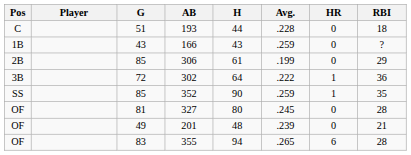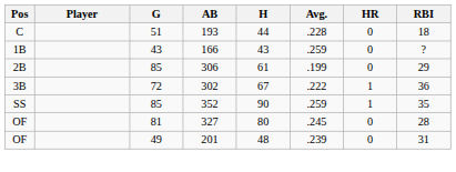 <table class="wikitable sortable">
 <tr>
 <th bgcolor="#DDDDFF" width="5%">Pos</th>
 <th bgcolor="#DDDDFF" width="16%">Player</th>
 <th bgcolor="#DDDDFF" width="9%">G</th>
 <th bgcolor="#DDDDFF" width="9%">AB</th>
 <th bgcolor="#DDDDFF" width="9%">H</th>
 <th bgcolor="#DDDDFF" width="9%">Avg.</th>
 <th bgcolor="#DDDDFF" width="9%">HR</th>
 <th bgcolor="#DDDDFF" width="9%">RBI</th>
 </tr>
 <tr align="center">
 <td>C</td>
 <td></td>
 <td>51</td>
 <td>193</td>
 <td>44</td>
 <td>.228</td>
 <td>0</td>
 <td>18</td>
 </tr>
 <tr align="center">
 <td>1B</td>
 <td></td>
 <td>43</td>
 <td>166</td>
 <td>43</td>
 <td>.259</td>
 <td>0</td>
 <td>?</td>
 </tr>
 <tr align="center">
 <td>2B</td>
 <td></td>
 <td>85</td>
 <td>306</td>
 <td>61</td>
 <td>.199</td>
 <td>0</td>
 <td>29</td>
 </tr>
 <tr align="center">
 <td>3B</td>
 <td></td>
 <td>72</td>
 <td>302</td>
-<td>64</td>
+<td>67</td>
 <td>.222</td>
 <td>1</td>
 <td>36</td>
 </tr>
 <tr align="center">
 <td>SS</td>
 <td></td>
 <td>85</td>
 <td>352</td>
 <td>90</td>
 <td>.259</td>
 <td>1</td>
 <td>35</td>
 </tr>
 <tr align="center">
 <td>OF</td>
 <td></td>
 <td>81</td>
 <td>327</td>
 <td>80</td>
 <td>.245</td>
 <td>0</td>
 <td>28</td>
 </tr>
 <tr align="center">
 <td>OF</td>
 <td></td>
 <td>49</td>
 <td>201</td>
 <td>48</td>
 <td>.239</td>
 <td>0</td>
-<td>21</td>
-</tr>
-<tr align="center">
-<td>OF</td>
-<td></td>
-<td>83</td>
-<td>355</td>
-<td>94</td>
-<td>.265</td>
-<td>6</td>
-<td>28</td>
+<td>31</td>
 </tr>
 </table>
